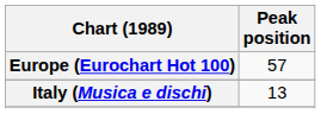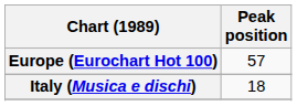 <table class="wikitable sortable plainrowheaders" style="text-align:center">
 <tr>
 <th>Chart (1989)</th>
 <th>Peak<br>position</th>
 </tr>
 <tr>
 <th scope="row">Europe (<a href='#'>Eurochart Hot 100</a>)</th>
 <td>57</td>
 </tr>
 <tr>
 </tr>
 <tr>
 <th scope="row">Italy (<em><a href='#'>Musica e dischi</a></em>)</th>
-<td>13</td>
+<td>18</td>
 </tr>
 <tr>
 </tr>
 <tr>
 </tr>
 <tr>
 </tr>
 </table>
